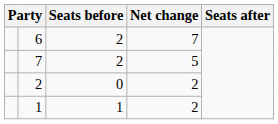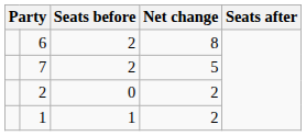 <table class=wikitable style="text-align:right">
 <tr>
 <th colspan="2">Party</th>
 <th>Seats before</th>
 <th>Net change</th>
 <th>Seats after</th>
 </tr>
 <tr>
 <td></td>
 <td>6</td>
 <td> 2</td>
-<td>7</td>
+<td>8</td>
 </tr>
 <tr>
 <td></td>
 <td>7</td>
 <td> 2</td>
 <td>5</td>
 </tr>
 <tr>
 <td></td>
 <td>2</td>
 <td> 0</td>
 <td>2</td>
 </tr>
 <tr>
 <td></td>
 <td>1</td>
 <td> 1</td>
 <td>2</td>
 </tr>
 </table>
